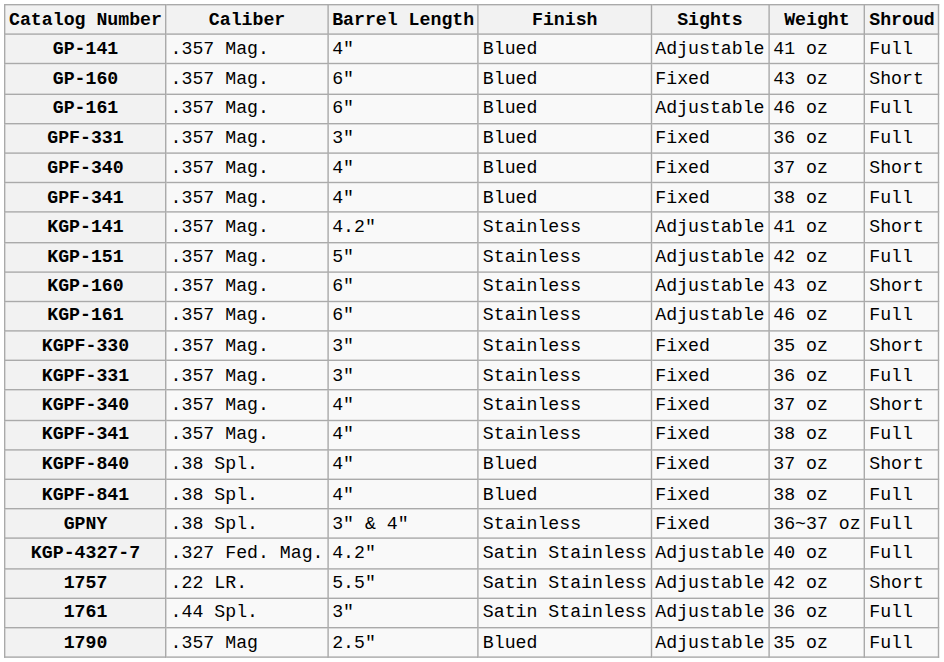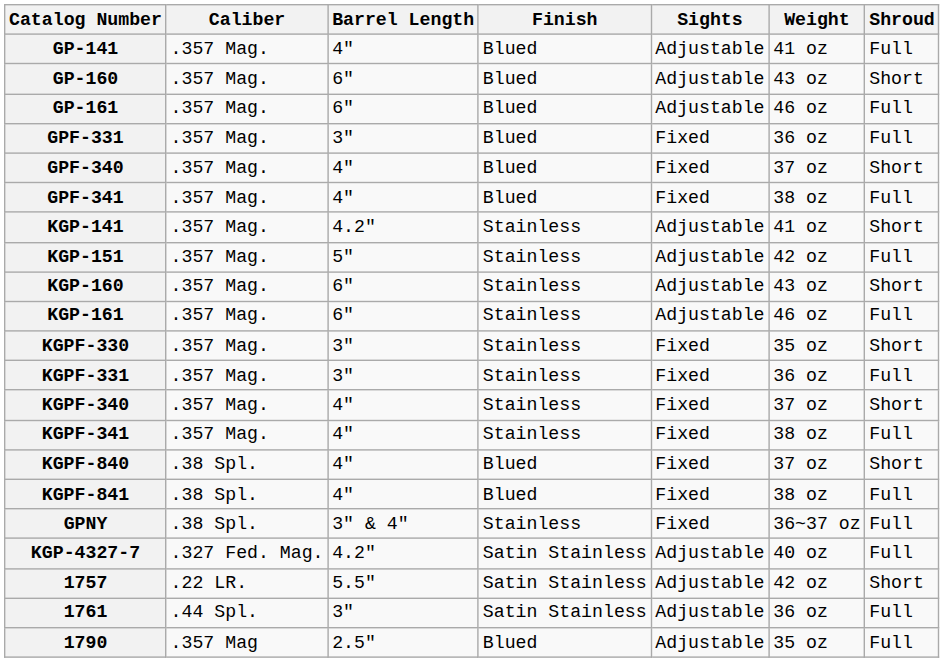 <table class="wikitable" border="1">
 <tr>
 <th>Catalog Number</th>
 <th>Caliber</th>
 <th>Barrel Length</th>
 <th>Finish</th>
 <th>Sights</th>
 <th>Weight</th>
 <th>Shroud</th>
 </tr>
 <tr>
 <th>GP-141</th>
 <td>.357 Mag.</td>
 <td>4"</td>
 <td>Blued</td>
 <td>Adjustable</td>
 <td>41 oz</td>
 <td>Full</td>
 </tr>
 <tr>
 <th>GP-160</th>
 <td>.357 Mag.</td>
 <td>6"</td>
 <td>Blued</td>
-<td>Fixed</td>
+<td>Adjustable</td>
 <td>43 oz</td>
 <td>Short</td>
 </tr>
 <tr>
 <th>GP-161</th>
 <td>.357 Mag.</td>
 <td>6"</td>
 <td>Blued</td>
 <td>Adjustable</td>
 <td>46 oz</td>
 <td>Full</td>
 </tr>
 <tr>
 <th>GPF-331</th>
 <td>.357 Mag.</td>
 <td>3"</td>
 <td>Blued</td>
 <td>Fixed</td>
 <td>36 oz</td>
 <td>Full</td>
 </tr>
 <tr>
 <th>GPF-340</th>
 <td>.357 Mag.</td>
 <td>4"</td>
 <td>Blued</td>
 <td>Fixed</td>
 <td>37 oz</td>
 <td>Short</td>
 </tr>
 <tr>
 <th>GPF-341</th>
 <td>.357 Mag.</td>
 <td>4"</td>
 <td>Blued</td>
 <td>Fixed</td>
 <td>38 oz</td>
 <td>Full</td>
 </tr>
 <tr>
 <th>KGP-141</th>
 <td>.357 Mag.</td>
 <td>4.2"</td>
 <td>Stainless</td>
 <td>Adjustable</td>
 <td>41 oz</td>
 <td>Short</td>
 </tr>
 <tr>
 <th>KGP-151</th>
 <td>.357 Mag.</td>
 <td>5"</td>
 <td>Stainless</td>
 <td>Adjustable</td>
 <td>42 oz</td>
 <td>Full</td>
 </tr>
 <tr>
 <th>KGP-160</th>
 <td>.357 Mag.</td>
 <td>6"</td>
 <td>Stainless</td>
 <td>Adjustable</td>
 <td>43 oz</td>
 <td>Short</td>
 </tr>
 <tr>
 <th>KGP-161</th>
 <td>.357 Mag.</td>
 <td>6"</td>
 <td>Stainless</td>
 <td>Adjustable</td>
 <td>46 oz</td>
 <td>Full</td>
 </tr>
 <tr>
 <th>KGPF-330</th>
 <td>.357 Mag.</td>
 <td>3"</td>
 <td>Stainless</td>
 <td>Fixed</td>
 <td>35 oz</td>
 <td>Short</td>
 </tr>
 <tr>
 <th>KGPF-331</th>
 <td>.357 Mag.</td>
 <td>3"</td>
 <td>Stainless</td>
 <td>Fixed</td>
 <td>36 oz</td>
 <td>Full</td>
 </tr>
 <tr>
 <th>KGPF-340</th>
 <td>.357 Mag.</td>
 <td>4"</td>
 <td>Stainless</td>
 <td>Fixed</td>
 <td>37 oz</td>
 <td>Short</td>
 </tr>
 <tr>
 <th>KGPF-341</th>
 <td>.357 Mag.</td>
 <td>4"</td>
 <td>Stainless</td>
 <td>Fixed</td>
 <td>38 oz</td>
 <td>Full</td>
 </tr>
 <tr>
 <th>KGPF-840</th>
 <td>.38 Spl.</td>
 <td>4"</td>
 <td>Blued</td>
 <td>Fixed</td>
 <td>37 oz</td>
 <td>Short</td>
 </tr>
 <tr>
 <th>KGPF-841</th>
 <td>.38 Spl.</td>
 <td>4"</td>
 <td>Blued</td>
 <td>Fixed</td>
 <td>38 oz</td>
 <td>Full</td>
 </tr>
 <tr>
 <th>GPNY</th>
 <td>.38 Spl.</td>
 <td>3" & 4"</td>
 <td>Stainless</td>
 <td>Fixed</td>
 <td>36~37 oz</td>
 <td>Full</td>
 </tr>
 <tr>
 <th>KGP-4327-7</th>
 <td>.327 Fed. Mag.</td>
 <td>4.2"</td>
 <td>Satin Stainless</td>
 <td>Adjustable</td>
 <td>40 oz</td>
 <td>Full</td>
 </tr>
 <tr>
 <th>1757</th>
 <td>.22 LR.</td>
 <td>5.5"</td>
 <td>Satin Stainless</td>
 <td>Adjustable</td>
 <td>42 oz</td>
 <td>Short</td>
 </tr>
 <tr>
 <th>1761</th>
 <td>.44 Spl.</td>
 <td>3"</td>
 <td>Satin Stainless</td>
 <td>Adjustable</td>
 <td>36 oz</td>
 <td>Full</td>
 </tr>
 <tr>
 <th>1790</th>
 <td>.357 Mag</td>
 <td>2.5"</td>
 <td>Blued</td>
 <td>Adjustable</td>
 <td>35 oz</td>
 <td>Full</td>
 </tr>
 </table>
